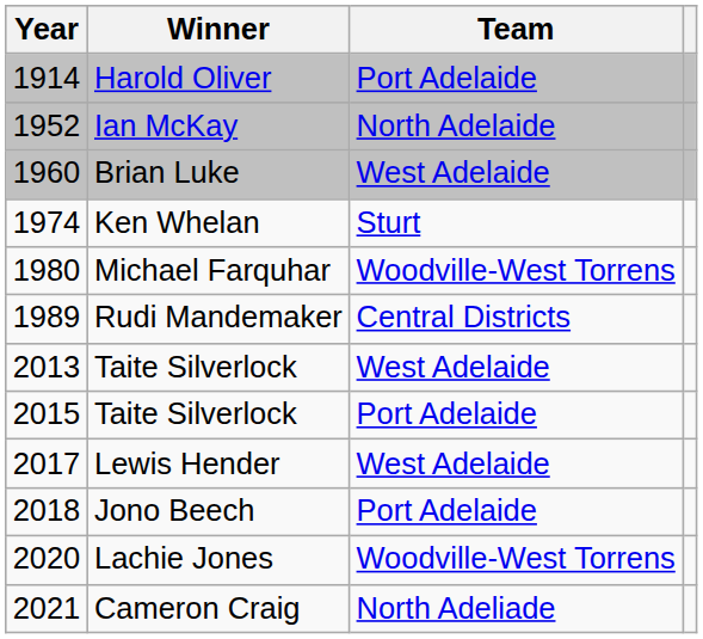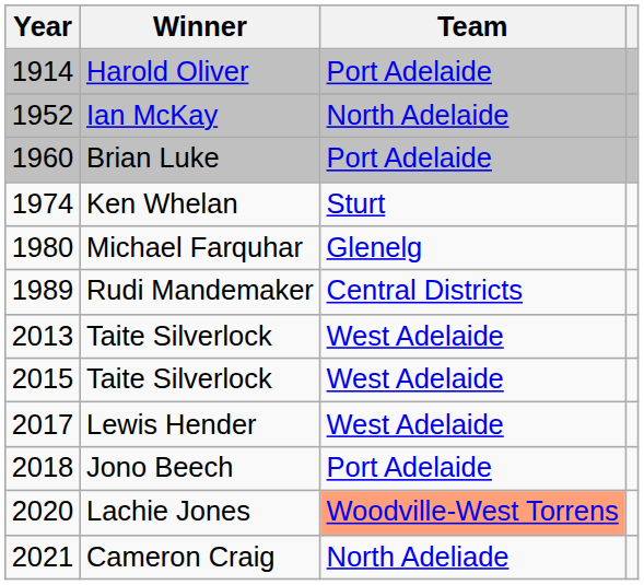 <table class="wikitable">
 <tr>
 <th>Year</th>
 <th>Winner</th>
 <th>Team</th>
 <th></th>
 </tr>
 <tr style="background:#C0C0C0;">
 <td>1914</td>
 <td><a href='#'>Harold Oliver</a></td>
 <td><a href='#'>Port Adelaide</a></td>
 <td></td>
 </tr>
 <tr style="background:#C0C0C0;">
 <td>1952</td>
 <td><a href='#'>Ian McKay</a></td>
 <td><a href='#'>North Adelaide</a></td>
 <td></td>
 </tr>
 <tr style="background:#C0C0C0;">
 <td>1960</td>
 <td>Brian Luke</td>
-<td><a href='#'>West Adelaide</a></td>
+<td><a href='#'>Port Adelaide</a></td>
 <td></td>
 </tr>
 <tr>
 <td>1974</td>
 <td>Ken Whelan</td>
 <td><a href='#'>Sturt</a></td>
 <td></td>
 </tr>
 <tr>
 <td>1980</td>
 <td>Michael Farquhar</td>
-<td><a href='#'>Woodville-West Torrens</a></td>
+<td><a href='#'>Glenelg</a></td>
 <td></td>
 </tr>
 <tr>
 <td>1989</td>
 <td>Rudi Mandemaker</td>
 <td><a href='#'>Central Districts</a></td>
 <td></td>
 </tr>
 <tr>
 <td>2013</td>
 <td>Taite Silverlock</td>
 <td><a href='#'>West Adelaide</a></td>
 <td></td>
 </tr>
 <tr>
 <td>2015</td>
 <td>Taite Silverlock</td>
-<td><a href='#'>Port Adelaide</a></td>
+<td><a href='#'>West Adelaide</a></td>
 <td></td>
 </tr>
 <tr>
 <td>2017</td>
 <td>Lewis Hender</td>
 <td><a href='#'>West Adelaide</a></td>
 <td></td>
 </tr>
 <tr>
 <td>2018</td>
 <td>Jono Beech</td>
 <td><a href='#'>Port Adelaide</a></td>
 <td></td>
 </tr>
 <tr>
 <td>2020</td>
 <td>Lachie Jones</td>
-<td><a href='#'>Woodville-West Torrens</a></td>
+<td style="background: lightsalmon;"><a href='#'>Woodville-West Torrens</a></td>
 <td></td>
 </tr>
 <tr>
 <td>2021</td>
 <td>Cameron Craig</td>
 <td><a href='#'>North Adeliade</a></td>
 <td></td>
 </tr>
 </table>
